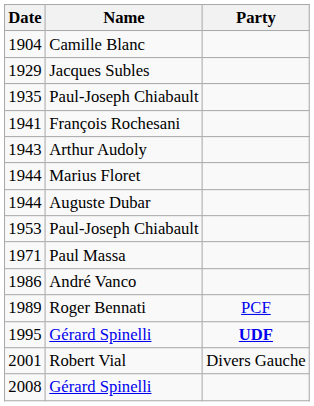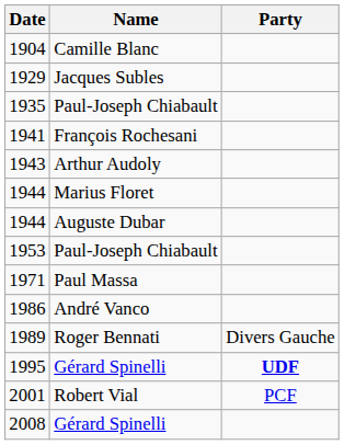 <table align="center" class="wikitable">
 <tr>
 <th>Date</th>
 <th>Name</th>
 <th>Party</th>
 </tr>
 <tr>
 <td align=right>1904</td>
 <td>Camille Blanc</td>
 <td align="center"></td>
 </tr>
 <tr>
 <td align=right>1929</td>
 <td>Jacques Subles</td>
 <td align="center"></td>
 </tr>
 <tr>
 <td align=right>1935</td>
 <td>Paul-Joseph Chiabault</td>
 <td align="center"></td>
 </tr>
 <tr>
 <td align=right>1941</td>
 <td>François Rochesani</td>
 <td align="center"></td>
 </tr>
 <tr>
 <td align=right>1943</td>
 <td>Arthur Audoly</td>
 <td align="center"></td>
 </tr>
 <tr>
 <td align=right>1944</td>
 <td>Marius Floret</td>
 <td align="center"></td>
 </tr>
 <tr>
 <td align=right>1944</td>
 <td>Auguste Dubar</td>
 <td align="center"></td>
 </tr>
 <tr>
 <td align=right>1953</td>
 <td>Paul-Joseph Chiabault</td>
 <td align="center"></td>
 </tr>
 <tr>
 <td align=right>1971</td>
 <td>Paul Massa</td>
 <td align="center"></td>
 </tr>
 <tr>
 <td align=right>1986</td>
 <td>André Vanco</td>
 <td align="center"></td>
 </tr>
 <tr>
 <td align=right>1989</td>
 <td>Roger Bennati</td>
-<td align="center"><a href='#'>PCF</a></td>
+<td align="center">Divers Gauche</td>
 </tr>
 <tr>
 <td align=right>1995</td>
 <td><a href='#'>Gérard Spinelli</a></td>
 <td align="center"><strong><a href='#'>UDF</a></strong></td>
 </tr>
 <tr>
 <td align=right>2001</td>
 <td>Robert Vial</td>
-<td align="center">Divers Gauche</td>
+<td align="center"><a href='#'>PCF</a></td>
 </tr>
 <tr>
 <td align=right>2008</td>
 <td><a href='#'>Gérard Spinelli</a></td>
 <td align="center"></td>
 </tr>
 </table>
